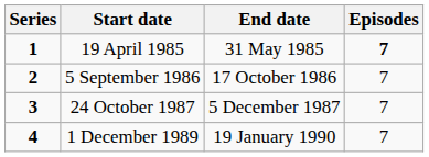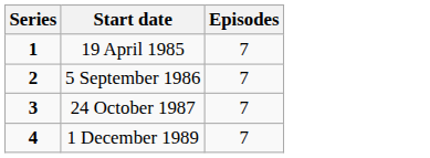 <table class="wikitable" style="text-align:center;">
 <tr>
 <th>Series</th>
 <th>Start date</th>
-<th>End date</th>
 <th>Episodes</th>
 </tr>
 <tr>
 <td><strong>1</strong></td>
 <td>19 April 1985</td>
-<td>31 May 1985</td>
-<td><strong>7</strong></td>
+<td>7</td>
 </tr>
 <tr>
 <td><strong>2</strong></td>
 <td>5 September 1986</td>
-<td>17 October 1986</td>
 <td>7</td>
 </tr>
 <tr>
 <td><strong>3</strong></td>
 <td>24 October 1987</td>
-<td>5 December 1987</td>
 <td>7</td>
 </tr>
 <tr>
 <td><strong>4</strong></td>
 <td>1 December 1989</td>
-<td>19 January 1990</td>
 <td>7</td>
 </tr>
 </table>
